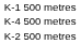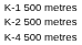 <table>
 <tr>
 <td>K-1 500 metres <br></td>
+<td></td>
+<td></td>
+<td></td>
+</tr>
+<tr>
+<td>K-2 500 metres <br></td>
 <td></td>
 <td></td>
 <td></td>
 </tr>
 <tr>
 <td>K-4 500 metres <br></td>
 <td></td>
 <td></td>
 <td></td>
 </tr>
-<tr>
-<td>K-2 500 metres <br></td>
-<td></td>
-<td></td>
-<td></td>
-</tr>
 </table>
